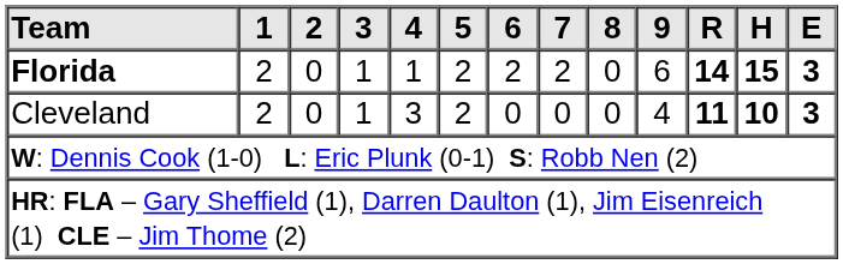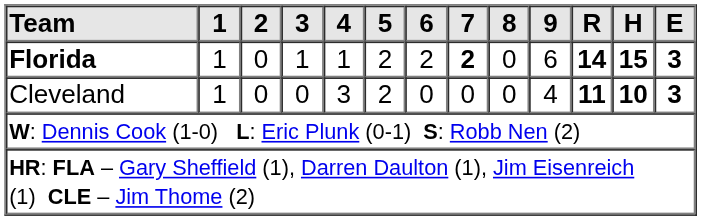 <table border=1 cellspacing=0 width=425 style="margin-left:3em;">
 <tr style="text-align:center; background-color:#e6e6e6;">
 <th align=left width=28%>Team</th>
 <th width=6%>1</th>
 <th width=6%>2</th>
 <th width=6%>3</th>
 <th width=6%>4</th>
 <th width=6%>5</th>
 <th width=6%>6</th>
 <th width=6%>7</th>
 <th width=6%>8</th>
 <th width=6%>9</th>
 <th width=6%>R</th>
 <th width=6%>H</th>
 <th width=6%>E</th>
 </tr>
 <tr style="text-align:center;">
 <td align=left><strong>Florida</strong></td>
-<td>2</td>
+<td>1</td>
 <td>0</td>
 <td>1</td>
 <td>1</td>
 <td>2</td>
 <td>2</td>
-<td>2</td>
+<td><strong>2</strong></td>
 <td>0</td>
 <td>6</td>
 <td><strong>14</strong></td>
 <td><strong>15</strong></td>
 <td><strong>3</strong></td>
 </tr>
 <tr style="text-align:center;">
 <td align=left>Cleveland</td>
-<td>2</td>
+<td>1</td>
 <td>0</td>
-<td>1</td>
+<td>0</td>
 <td>3</td>
 <td>2</td>
 <td>0</td>
 <td>0</td>
 <td>0</td>
 <td>4</td>
 <td><strong>11</strong></td>
 <td><strong>10</strong></td>
 <td><strong>3</strong></td>
 </tr>
 <tr style="text-align:left;">
 <td colspan=13><small><strong>W</strong>: <a href='#'>Dennis Cook</a> (1-0)   <strong>L</strong>: <a href='#'>Eric Plunk</a> (0-1)  <strong>S</strong>: <a href='#'>Robb Nen</a> (2)</small></td>
 </tr>
 <tr style="text-align:left;">
 <td colspan=13><small><strong>HR</strong>: <strong>FLA</strong> – <a href='#'>Gary Sheffield</a> (1), <a href='#'>Darren Daulton</a> (1), <a href='#'>Jim Eisenreich</a> (1)  <strong>CLE</strong> – <a href='#'>Jim Thome</a> (2)</small></td>
 </tr>
 </table>
